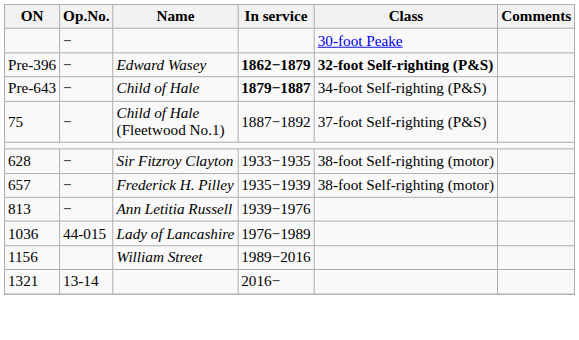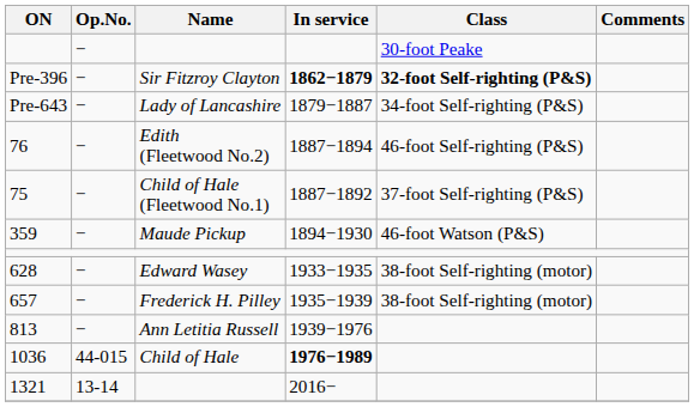 <table class="wikitable">
 <tr>
 <th>ON</th>
 <th>Op.No.</th>
 <th>Name</th>
 <th>In service</th>
 <th>Class</th>
 <th>Comments</th>
 </tr>
 <tr>
 <td></td>
 <td>−</td>
 <td></td>
 <td></td>
 <td><a href='#'>30-foot Peake</a></td>
 <td></td>
 </tr>
 <tr>
 <td>Pre-396</td>
 <td>−</td>
-<td><em>Edward Wasey</em></td>
+<td><em>Sir Fitzroy Clayton</em></td>
 <td><strong>1862−1879</strong></td>
 <td><strong>32-foot Self-righting (P&S)</strong></td>
 <td></td>
 </tr>
 <tr>
 <td>Pre-643</td>
 <td>−</td>
-<td><em>Child of Hale</em></td>
-<td><strong>1879−1887</strong></td>
+<td><em>Lady of Lancashire</em></td>
+<td>1879−1887</td>
 <td>34-foot Self-righting (P&S)</td>
+<td></td>
+</tr>
+<tr>
+<td>76</td>
+<td>−</td>
+<td><em>Edith</em><br>(Fleetwood No.2)</td>
+<td>1887−1894</td>
+<td>46-foot Self-righting (P&S)</td>
 <td></td>
 </tr>
 <tr>
 <td>75</td>
 <td>−</td>
 <td><em>Child of Hale</em><br>(Fleetwood No.1)</td>
 <td>1887−1892</td>
 <td>37-foot Self-righting (P&S)</td>
 <td></td>
 </tr>
 <tr>
+<td>359</td>
+<td>−</td>
+<td><em>Maude Pickup</em></td>
+<td>1894−1930</td>
+<td>46-foot Watson (P&S)</td>
+<td></td>
+</tr>
+<tr>
 <td colspan=6 style=" text-align: center;"></td>
 </tr>
 <tr>
 <td>628</td>
 <td>−</td>
-<td><em>Sir Fitzroy Clayton</em></td>
+<td><em>Edward Wasey</em></td>
 <td>1933−1935</td>
 <td>38-foot Self-righting (motor)</td>
 <td></td>
 </tr>
 <tr>
 <td>657</td>
 <td>−</td>
 <td><em>Frederick H. Pilley</em></td>
 <td>1935−1939</td>
 <td>38-foot Self-righting (motor)</td>
 <td></td>
 </tr>
 <tr>
 <td>813</td>
 <td>−</td>
 <td><em>Ann Letitia Russell</em></td>
 <td>1939−1976</td>
 <td></td>
 <td></td>
 </tr>
 <tr>
 <td>1036</td>
 <td>44-015</td>
-<td><em>Lady of Lancashire</em></td>
-<td>1976−1989</td>
-<td></td>
-<td></td>
-</tr>
-<tr>
-<td>1156</td>
-<td></td>
-<td><em>William Street</em></td>
-<td>1989−2016</td>
+<td><em>Child of Hale</em></td>
+<td><strong>1976−1989</strong></td>
 <td></td>
 <td></td>
 </tr>
 <tr>
 <td>1321</td>
 <td>13-14</td>
 <td></td>
 <td>2016−</td>
 <td></td>
 <td></td>
 </tr>
 <tr>
 </tr>
 </table>
